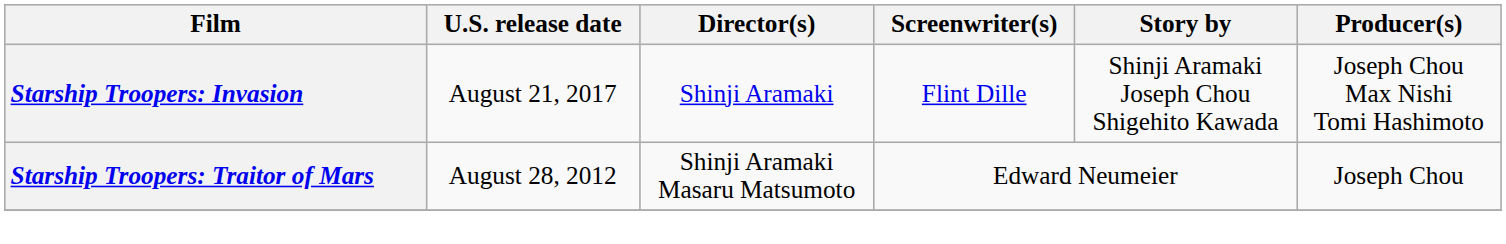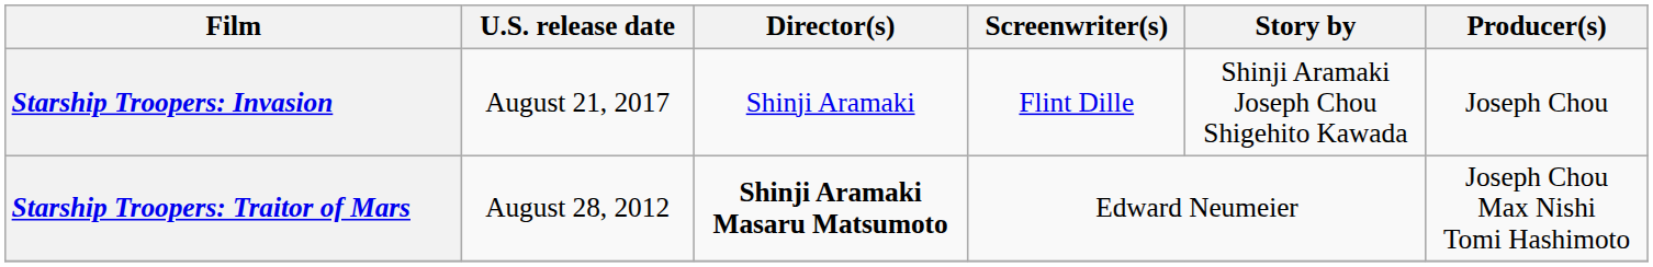 <table class="wikitable plainrowheaders" style="text-align:center; width:75%;">
 <tr>
 <th scope="col">Film</th>
 <th scope="col">U.S. release date</th>
 <th scope="col">Director(s)</th>
 <th scope="col">Screenwriter(s)</th>
 <th scope="col">Story by</th>
 <th scope="col">Producer(s)</th>
 </tr>
 <tr>
 <th scope="row" style="text-align:left"><em><a href='#'>Starship Troopers: Invasion</a></em></th>
 <td>August 21, 2017</td>
 <td align="center"><a href='#'>Shinji Aramaki</a></td>
 <td align="center"><a href='#'>Flint Dille</a></td>
 <td align="center">Shinji Aramaki<br>Joseph Chou<br>Shigehito Kawada</td>
-<td>Joseph Chou <br>Max Nishi <br>Tomi Hashimoto</td>
+<td align="center">Joseph Chou</td>
 </tr>
 <tr>
 <th scope="row" style="text-align:left"><em><a href='#'>Starship Troopers: Traitor of Mars</a></em></th>
 <td>August 28, 2012</td>
-<td>Shinji Aramaki<br>Masaru Matsumoto</td>
+<td><strong>Shinji Aramaki<br>Masaru Matsumoto</strong></td>
 <td colspan="2" style="text-align:center;">Edward Neumeier</td>
-<td align="center">Joseph Chou</td>
+<td>Joseph Chou <br>Max Nishi <br>Tomi Hashimoto</td>
 </tr>
 <tr>
 </tr>
 </table>
